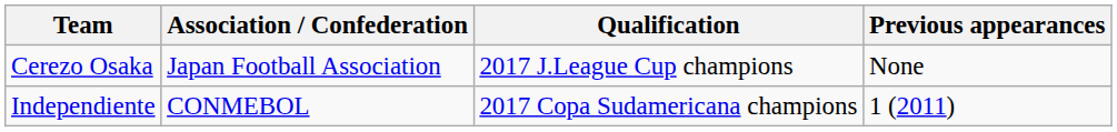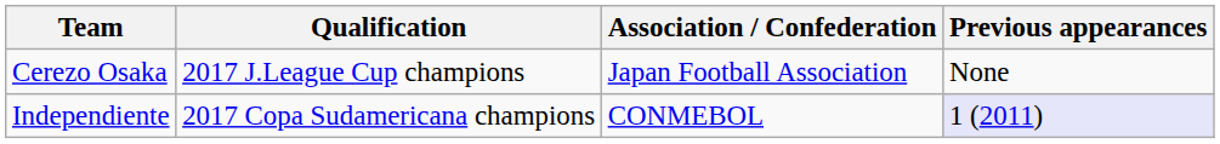 <table class="wikitable">
 <tr>
 <th>Team</th>
+<th>Qualification</th>
 <th>Association / Confederation</th>
-<th>Qualification</th>
 <th>Previous appearances</th>
 </tr>
 <tr>
 <td> <a href='#'>Cerezo Osaka</a></td>
+<td><a href='#'>2017 J.League Cup</a> champions</td>
 <td><a href='#'>Japan Football Association</a></td>
-<td><a href='#'>2017 J.League Cup</a> champions</td>
 <td>None</td>
 </tr>
 <tr>
 <td> <a href='#'>Independiente</a></td>
+<td><a href='#'>2017 Copa Sudamericana</a> champions</td>
 <td><a href='#'>CONMEBOL</a></td>
-<td><a href='#'>2017 Copa Sudamericana</a> champions</td>
-<td>1 (<a href='#'>2011</a>)</td>
+<td style="background: lavender;">1 (<a href='#'>2011</a>)</td>
 </tr>
 </table>
